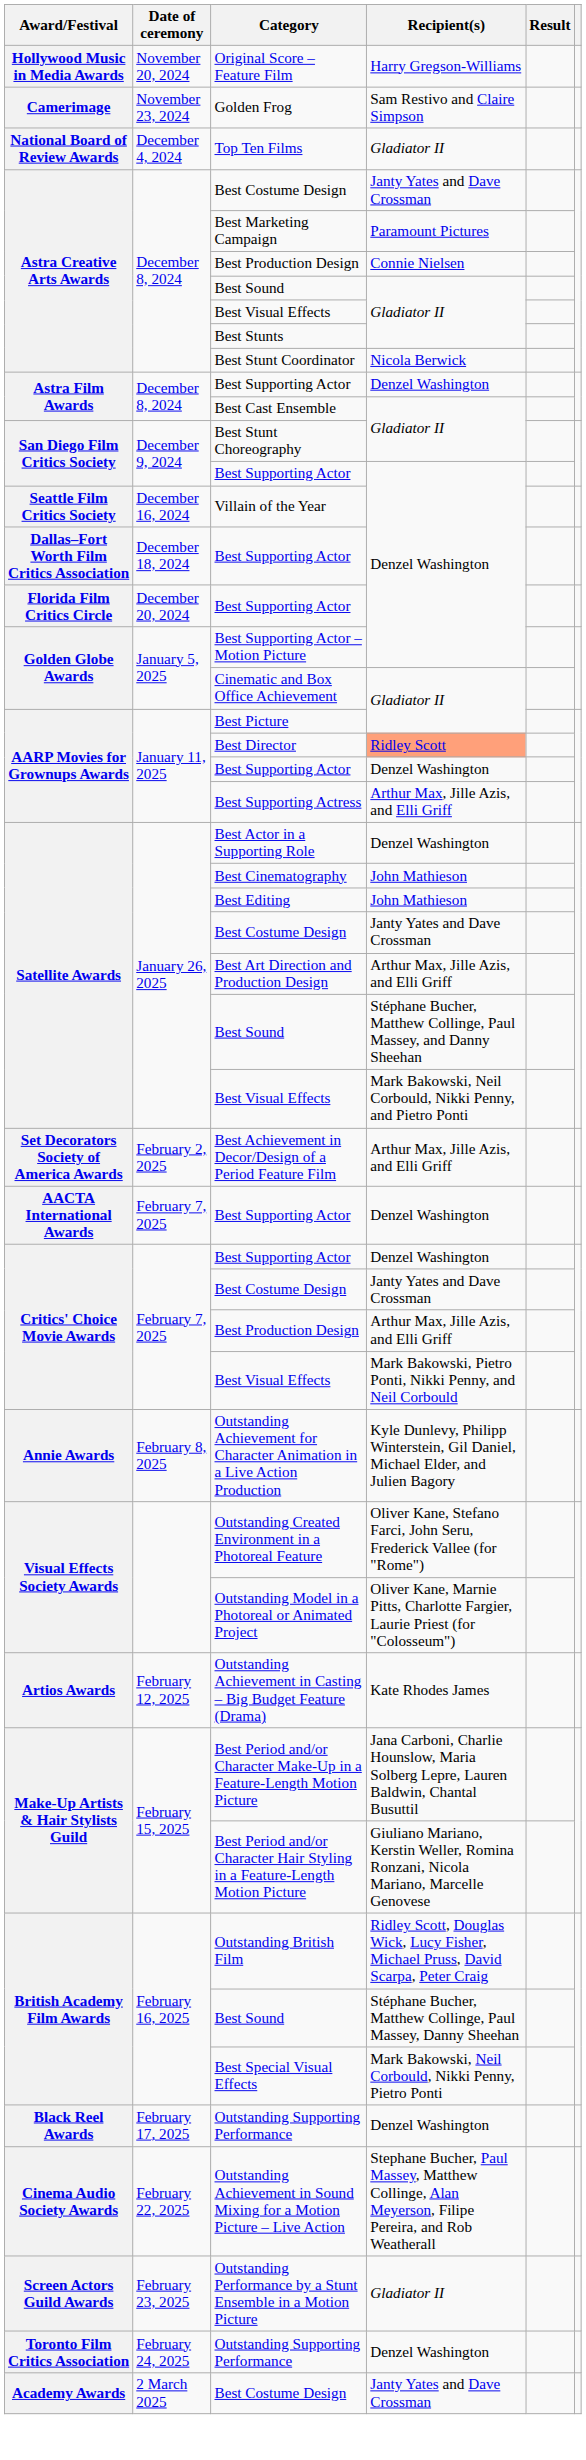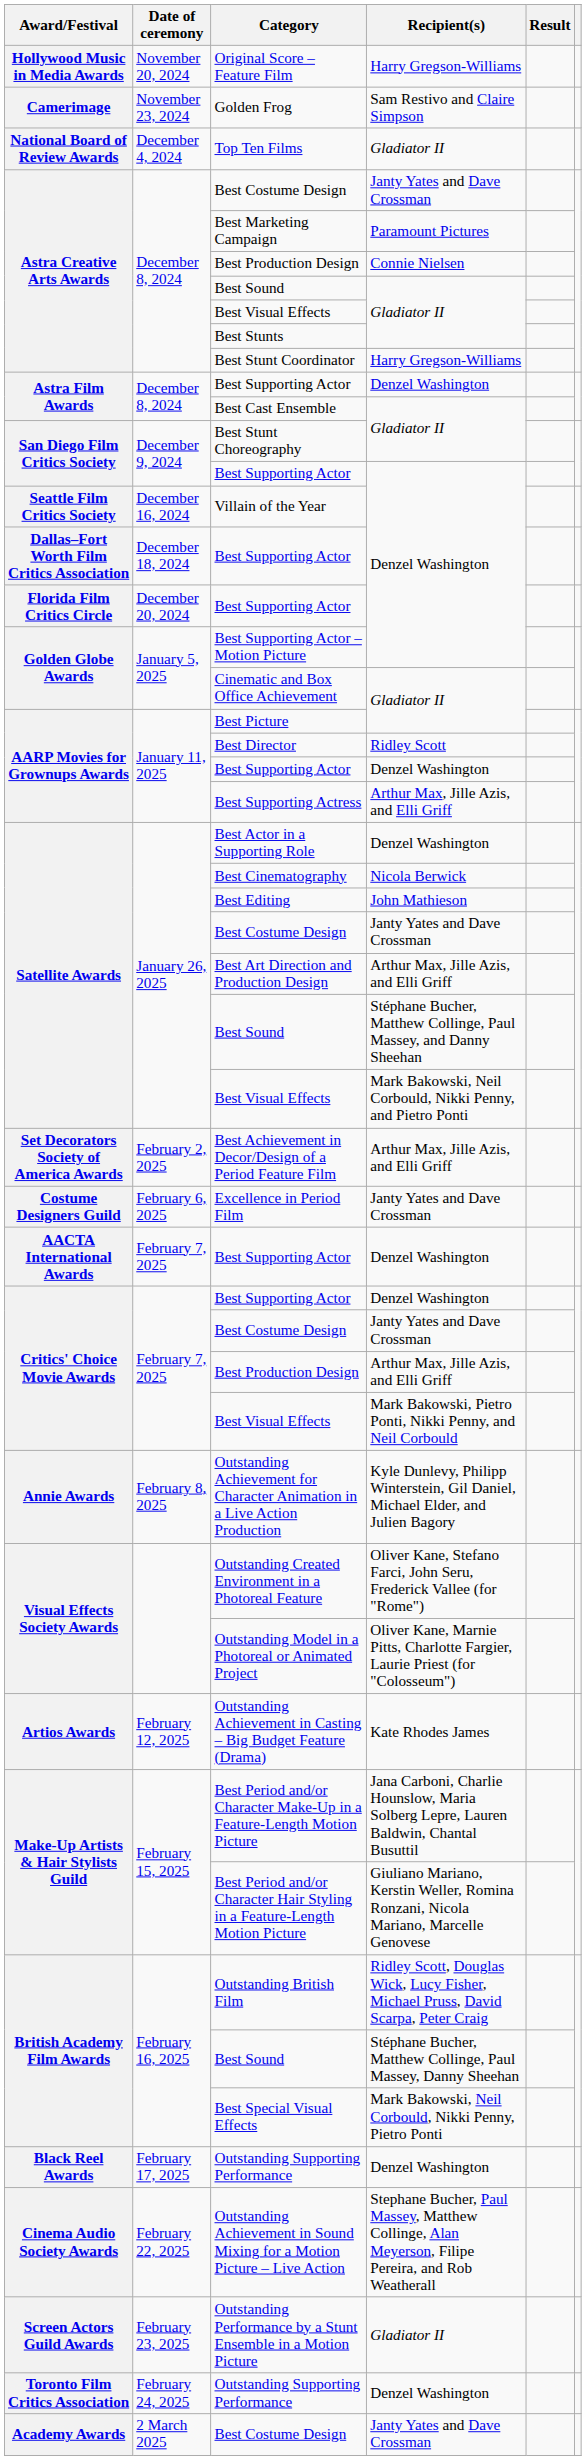 <table class="wikitable sortable plainrowheaders">
 <tr>
 <th scope="col">Award/Festival</th>
 <th scope="col">Date of ceremony</th>
 <th scope="col">Category</th>
 <th scope="col">Recipient(s)</th>
 <th>Result</th>
 <th class="unsortable" scope="col"></th>
 </tr>
 <tr>
 <th scope="row"><a href='#'>Hollywood Music in Media Awards</a></th>
 <td><a href='#'>November 20, 2024</a></td>
 <td><a href='#'>Original Score – Feature Film</a></td>
 <td><a href='#'>Harry Gregson-Williams</a></td>
 <td></td>
 <td align="center"></td>
 </tr>
 <tr>
 <th scope="row"><a href='#'>Camerimage</a></th>
 <td><a href='#'>November 23, 2024</a></td>
 <td>Golden Frog</td>
 <td>Sam Restivo and <a href='#'>Claire Simpson</a></td>
 <td></td>
 <td align="center"></td>
 </tr>
 <tr>
 <th scope="row"><a href='#'>National Board of Review Awards</a></th>
 <td><a href='#'>December 4, 2024</a></td>
 <td><a href='#'>Top Ten Films</a></td>
 <td><em>Gladiator II</em></td>
 <td></td>
 <td></td>
 </tr>
 <tr>
 <th rowspan="7" scope="row"><a href='#'>Astra Creative Arts Awards</a></th>
 <td rowspan="7"><a href='#'>December 8, 2024</a></td>
 <td>Best Costume Design</td>
 <td><a href='#'>Janty Yates</a> and <a href='#'>Dave Crossman</a></td>
 <td></td>
 <td rowspan="7" align="center"></td>
 </tr>
 <tr>
 <td>Best Marketing Campaign</td>
 <td><a href='#'>Paramount Pictures</a></td>
 <td></td>
 </tr>
 <tr>
 <td>Best Production Design</td>
 <td><a href='#'>Connie Nielsen</a></td>
 <td></td>
 </tr>
 <tr>
 <td>Best Sound</td>
 <td rowspan="3"><em>Gladiator II</em></td>
 <td></td>
 </tr>
 <tr>
 <td>Best Visual Effects</td>
 <td></td>
 </tr>
 <tr>
 <td>Best Stunts</td>
 <td></td>
 </tr>
 <tr>
 <td>Best Stunt Coordinator</td>
-<td><a href='#'>Nicola Berwick</a></td>
+<td><a href='#'>Harry Gregson-Williams</a></td>
 <td></td>
 </tr>
 <tr>
 <th rowspan="2" scope="row"><a href='#'>Astra Film Awards</a></th>
 <td rowspan="2"><a href='#'>December 8, 2024</a></td>
 <td>Best Supporting Actor</td>
 <td><a href='#'>Denzel Washington</a></td>
 <td></td>
 <td rowspan="2" align="center"></td>
 </tr>
 <tr>
 <td>Best Cast Ensemble</td>
 <td rowspan="2"><em>Gladiator II</em></td>
 <td></td>
 </tr>
 <tr>
 <th rowspan="2" scope="row"><a href='#'>San Diego Film Critics Society</a></th>
 <td rowspan="2"><a href='#'>December 9, 2024</a></td>
 <td>Best Stunt Choreography</td>
 <td></td>
 <td rowspan="2" align="center"></td>
 </tr>
 <tr>
 <td><a href='#'>Best Supporting Actor</a></td>
 <td rowspan="5">Denzel Washington</td>
 <td></td>
 </tr>
 <tr>
 <th scope="row"><a href='#'>Seattle Film Critics Society</a></th>
 <td><a href='#'>December 16, 2024</a></td>
 <td>Villain of the Year</td>
 <td></td>
 <td align="center"></td>
 </tr>
 <tr>
 <th scope="row"><a href='#'>Dallas–Fort Worth Film Critics Association</a></th>
 <td><a href='#'>December 18, 2024</a></td>
 <td><a href='#'>Best Supporting Actor</a></td>
 <td></td>
 <td align="center"></td>
 </tr>
 <tr>
 <th scope="row"><a href='#'>Florida Film Critics Circle</a></th>
 <td><a href='#'>December 20, 2024</a></td>
 <td><a href='#'>Best Supporting Actor</a></td>
 <td></td>
 <td align="center"></td>
 </tr>
 <tr>
 <th rowspan="2" scope="row"><a href='#'>Golden Globe Awards</a></th>
 <td rowspan="2"><a href='#'>January 5, 2025</a></td>
 <td><a href='#'>Best Supporting Actor – Motion Picture</a></td>
 <td></td>
 <td rowspan="2" align="center"></td>
 </tr>
 <tr>
 <td><a href='#'>Cinematic and Box Office Achievement</a></td>
 <td rowspan="2"><em>Gladiator II</em></td>
 <td></td>
 </tr>
 <tr>
 <th rowspan="4" scope="row"><a href='#'>AARP Movies for Grownups Awards</a></th>
 <td rowspan="4"><a href='#'>January 11, 2025</a></td>
 <td><a href='#'>Best Picture</a></td>
 <td></td>
 <td rowspan="4" align="center"></td>
 </tr>
 <tr>
 <td><a href='#'>Best Director</a></td>
-<td style="background: lightsalmon;"><a href='#'>Ridley Scott</a></td>
+<td><a href='#'>Ridley Scott</a></td>
 <td></td>
 </tr>
 <tr>
 <td><a href='#'>Best Supporting Actor</a></td>
 <td>Denzel Washington</td>
 <td></td>
 </tr>
 <tr>
 <td><a href='#'>Best Supporting Actress</a></td>
 <td><a href='#'>Arthur Max</a>, Jille Azis, and <a href='#'>Elli Griff</a></td>
 <td></td>
 </tr>
 <tr>
 <th rowspan="7" scope="row"><a href='#'>Satellite Awards</a></th>
 <td rowspan="7"><a href='#'>January 26, 2025</a></td>
 <td><a href='#'>Best Actor in a Supporting Role</a></td>
 <td>Denzel Washington</td>
 <td></td>
 <td rowspan="7" align="center"></td>
 </tr>
 <tr>
 <td><a href='#'>Best Cinematography</a></td>
-<td><a href='#'>John Mathieson</a></td>
+<td><a href='#'>Nicola Berwick</a></td>
 <td></td>
 </tr>
 <tr>
 <td><a href='#'>Best Editing</a></td>
 <td><a href='#'>John Mathieson</a></td>
 <td></td>
 </tr>
 <tr>
 <td><a href='#'>Best Costume Design</a></td>
 <td>Janty Yates and Dave Crossman</td>
 <td></td>
 </tr>
 <tr>
 <td><a href='#'>Best Art Direction and Production Design</a></td>
 <td>Arthur Max, Jille Azis, and Elli Griff</td>
 <td></td>
 </tr>
 <tr>
 <td><a href='#'>Best Sound</a></td>
 <td>Stéphane Bucher, Matthew Collinge, Paul Massey, and Danny Sheehan</td>
 <td></td>
 </tr>
 <tr>
 <td><a href='#'>Best Visual Effects</a></td>
 <td>Mark Bakowski, Neil Corbould, Nikki Penny, and Pietro Ponti</td>
 <td></td>
 </tr>
 <tr>
 <th scope="row"><a href='#'>Set Decorators Society of America Awards</a></th>
 <td><a href='#'>February 2, 2025</a></td>
 <td><a href='#'>Best Achievement in Decor/Design of a Period Feature Film</a></td>
 <td>Arthur Max, Jille Azis, and Elli Griff</td>
+<td></td>
+<td align="center"></td>
+</tr>
+<tr>
+<th scope="row"><a href='#'>Costume Designers Guild</a></th>
+<td><a href='#'>February 6, 2025</a></td>
+<td><a href='#'>Excellence in Period Film</a></td>
+<td>Janty Yates and Dave Crossman</td>
 <td></td>
 <td align="center"></td>
 </tr>
 <tr>
 <th scope="row"><a href='#'>AACTA International Awards</a></th>
 <td><a href='#'>February 7, 2025</a></td>
 <td><a href='#'>Best Supporting Actor</a></td>
 <td>Denzel Washington</td>
 <td></td>
 <td align="center"></td>
 </tr>
 <tr>
 <th rowspan="4" scope="row"><a href='#'>Critics' Choice Movie Awards</a></th>
 <td rowspan="4"><a href='#'>February 7, 2025</a></td>
 <td><a href='#'>Best Supporting Actor</a></td>
 <td>Denzel Washington</td>
 <td></td>
 <td rowspan="4" align="center"></td>
 </tr>
 <tr>
 <td><a href='#'>Best Costume Design</a></td>
 <td>Janty Yates and Dave Crossman</td>
 <td></td>
 </tr>
 <tr>
 <td><a href='#'>Best Production Design</a></td>
 <td>Arthur Max, Jille Azis, and Elli Griff</td>
 <td></td>
 </tr>
 <tr>
 <td><a href='#'>Best Visual Effects</a></td>
 <td>Mark Bakowski, Pietro Ponti, Nikki Penny, and <a href='#'>Neil Corbould</a></td>
 <td></td>
 </tr>
 <tr>
 <th scope="row"><a href='#'>Annie Awards</a></th>
 <td><a href='#'>February 8, 2025</a></td>
 <td><a href='#'>Outstanding Achievement for Character Animation in a Live Action Production</a></td>
 <td>Kyle Dunlevy, Philipp Winterstein, Gil Daniel, Michael Elder, and Julien Bagory</td>
 <td></td>
 <td align="center"></td>
 </tr>
 <tr>
 <th scope=row rowspan="2"><a href='#'>Visual Effects Society Awards</a></th>
 <td rowspan="2"><a href='#'></a></td>
 <td><a href='#'>Outstanding Created Environment in a Photoreal Feature</a></td>
 <td>Oliver Kane, Stefano Farci, John Seru, Frederick Vallee (for "Rome")</td>
 <td></td>
 <td align="center" rowspan="2"></td>
 </tr>
 <tr>
 <td><a href='#'>Outstanding Model in a Photoreal or Animated Project</a></td>
 <td>Oliver Kane, Marnie Pitts, Charlotte Fargier, Laurie Priest (for "Colosseum")</td>
 <td></td>
 </tr>
 <tr>
 <th scope="row"><a href='#'>Artios Awards</a></th>
 <td><a href='#'>February 12, 2025</a></td>
 <td><a href='#'>Outstanding Achievement in Casting – Big Budget Feature (Drama)</a></td>
 <td>Kate Rhodes James</td>
 <td></td>
 <td align="center"></td>
 </tr>
 <tr>
 <th rowspan="2" scope="row"><a href='#'>Make-Up Artists & Hair Stylists Guild</a></th>
 <td rowspan="2"><a href='#'>February 15, 2025</a></td>
 <td><a href='#'>Best Period and/or Character Make-Up in a Feature-Length Motion Picture</a></td>
 <td>Jana Carboni, Charlie Hounslow, Maria Solberg Lepre, Lauren Baldwin, Chantal Busuttil</td>
 <td></td>
 <td rowspan="2" align="center"></td>
 </tr>
 <tr>
 <td><a href='#'>Best Period and/or Character Hair Styling in a Feature-Length Motion Picture</a></td>
 <td>Giuliano Mariano, Kerstin Weller, Romina Ronzani, Nicola Mariano, Marcelle Genovese</td>
 <td></td>
 </tr>
 <tr>
 <th rowspan="3" scope="row"><a href='#'>British Academy Film Awards</a></th>
 <td rowspan="3"><a href='#'>February 16, 2025</a></td>
 <td><a href='#'>Outstanding British Film</a></td>
 <td><a href='#'>Ridley Scott</a>, <a href='#'>Douglas Wick</a>, <a href='#'>Lucy Fisher</a>, <a href='#'>Michael Pruss</a>, <a href='#'>David Scarpa</a>, <a href='#'>Peter Craig</a></td>
 <td></td>
 <td rowspan="3" align="center"></td>
 </tr>
 <tr>
 <td><a href='#'>Best Sound</a></td>
 <td>Stéphane Bucher, Matthew Collinge, Paul Massey, Danny Sheehan</td>
 <td></td>
 </tr>
 <tr>
 <td><a href='#'>Best Special Visual Effects</a></td>
 <td>Mark Bakowski, <a href='#'>Neil Corbould</a>, Nikki Penny, Pietro Ponti</td>
 <td></td>
 </tr>
 <tr>
 <th scope="row"><a href='#'>Black Reel Awards</a></th>
 <td><a href='#'>February 17, 2025</a></td>
 <td><a href='#'>Outstanding Supporting Performance</a></td>
 <td>Denzel Washington</td>
 <td></td>
 <td align="center"></td>
 </tr>
 <tr>
 <th scope="row"><a href='#'>Cinema Audio Society Awards</a></th>
 <td><a href='#'>February 22, 2025</a></td>
 <td><a href='#'>Outstanding Achievement in Sound Mixing for a Motion Picture – Live Action</a></td>
 <td>Stephane Bucher, <a href='#'>Paul Massey</a>, Matthew Collinge, <a href='#'>Alan Meyerson</a>, Filipe Pereira, and Rob Weatherall</td>
 <td></td>
 <td align="center"></td>
 </tr>
 <tr>
 <th scope="row"><a href='#'>Screen Actors Guild Awards</a></th>
 <td><a href='#'>February 23, 2025</a></td>
 <td><a href='#'>Outstanding Performance by a Stunt Ensemble in a Motion Picture</a></td>
 <td><em>Gladiator II</em></td>
 <td></td>
 <td align="center"></td>
 </tr>
 <tr>
 <th scope="row"><a href='#'>Toronto Film Critics Association</a></th>
 <td><a href='#'>February 24, 2025</a></td>
 <td><a href='#'>Outstanding Supporting Performance</a></td>
 <td>Denzel Washington</td>
 <td></td>
 <td align="center"></td>
 </tr>
 <tr>
 <th scope="row"><a href='#'>Academy Awards</a></th>
 <td><a href='#'>2 March 2025</a></td>
 <td><a href='#'>Best Costume Design</a></td>
 <td><a href='#'>Janty Yates</a> and <a href='#'>Dave Crossman</a></td>
 <td></td>
 <td align="center" rowspan="1"></td>
 </tr>
 </table>
